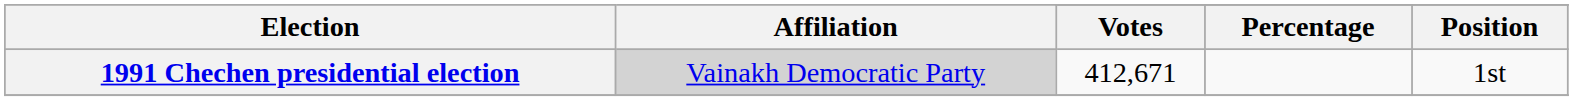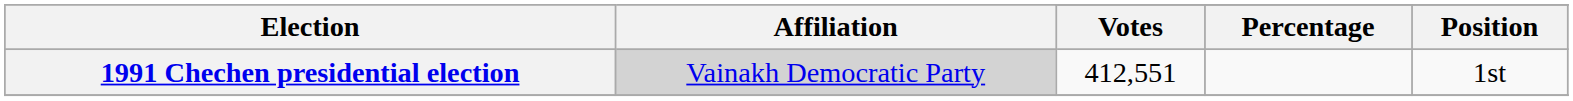 <table class=wikitable width=100%>
 <tr>
 <th rowspan=2>Election</th>
 <th rowspan=2>Affiliation</th>
 </tr>
 <tr>
 <th>Votes</th>
 <th>Percentage</th>
 <th>Position</th>
 </tr>
 <tr align=center>
 <th><a href='#'>1991 Chechen presidential election</a></th>
 <td style="background: lightgrey;"><a href='#'>Vainakh Democratic Party</a></td>
-<td>412,671</td>
+<td>412,551</td>
 <td></td>
 <td>1st</td>
 </tr>
 <tr>
 </tr>
 </table>
